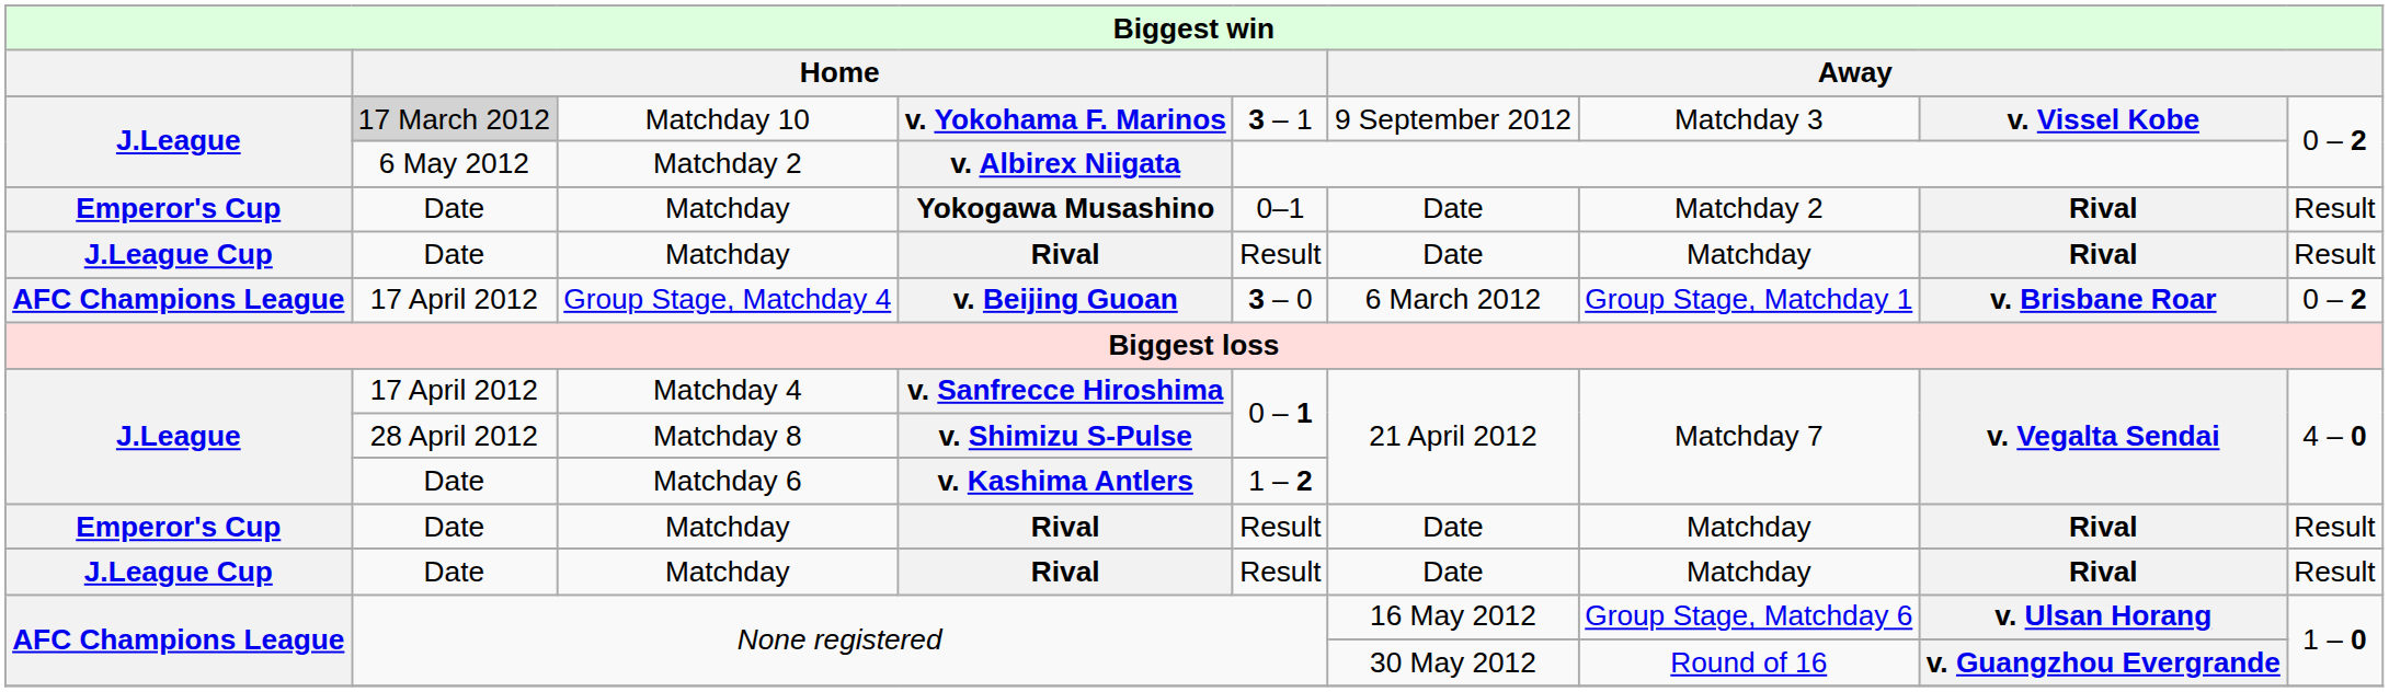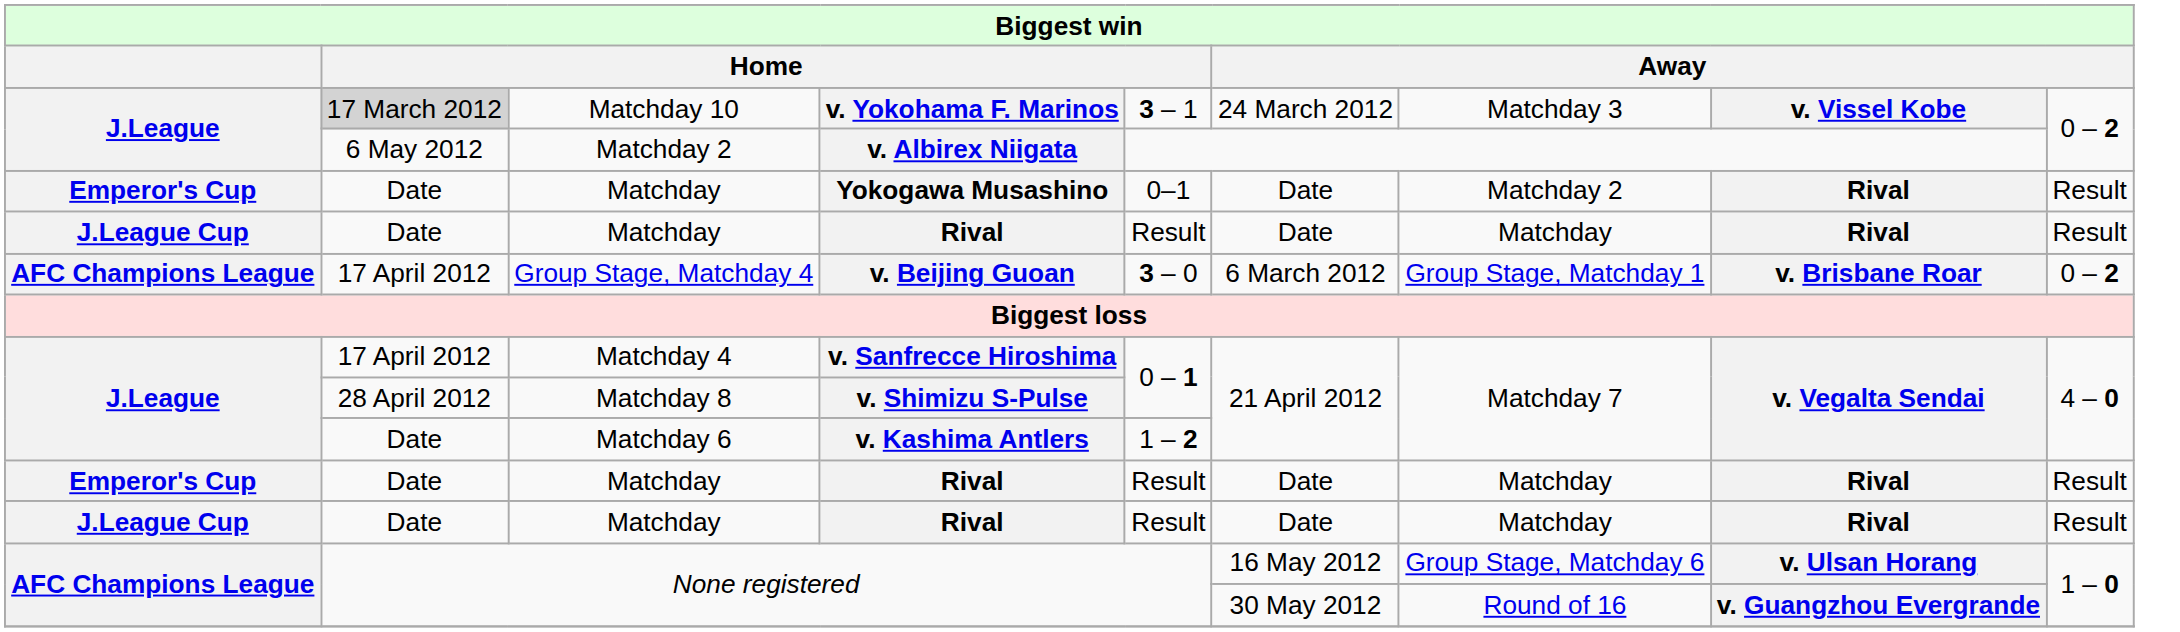 <table class="wikitable" style="font-size: 85%">
 <tr>
 <td bgcolor="#ddffdd" align="center" colspan="11"><strong>Biggest win</strong></td>
 </tr>
 <tr>
 <th></th>
 <th colspan="4">Home</th>
 <th colspan="4">Away</th>
 </tr>
 <tr>
 <th rowspan="2"><a href='#'>J.League</a></th>
 <td align="center" style="background: lightgrey;">17 March 2012</td>
 <td align="center">Matchday 10</td>
 <th>v. <a href='#'>Yokohama F. Marinos</a></th>
 <td align="center" rowspan="1"><strong>3</strong> – 1</td>
-<td align="center">9 September 2012</td>
+<td align="center">24 March 2012</td>
 <td align="center">Matchday 3</td>
 <th>v. <a href='#'>Vissel Kobe</a></th>
 <td align="center" rowspan="2">0 – <strong>2</strong></td>
 </tr>
 <tr>
 <td align="center">6 May 2012</td>
 <td align="center">Matchday 2</td>
 <th>v. <a href='#'>Albirex Niigata</a></th>
 </tr>
 <tr>
 <th><a href='#'>Emperor's Cup</a></th>
 <td align="center">Date</td>
 <td align="center">Matchday</td>
 <th>Yokogawa Musashino</th>
 <td align="center">0–1</td>
 <td align="center">Date</td>
 <td align="center">Matchday 2</td>
 <th>Rival</th>
 <td align="center">Result</td>
 </tr>
 <tr>
 <th><a href='#'>J.League Cup</a></th>
 <td align="center">Date</td>
 <td align="center">Matchday</td>
 <th>Rival</th>
 <td align="center">Result</td>
 <td align="center">Date</td>
 <td align="center">Matchday</td>
 <th>Rival</th>
 <td align="center">Result</td>
 </tr>
 <tr>
 <th><a href='#'>AFC Champions League</a></th>
 <td align="center">17 April 2012</td>
 <td align="center"><a href='#'>Group Stage, Matchday 4</a></td>
 <th>v.  <a href='#'>Beijing Guoan</a></th>
 <td align="center"><strong>3</strong> – 0</td>
 <td align="center">6 March 2012</td>
 <td align="center"><a href='#'>Group Stage, Matchday 1</a></td>
 <th>v.  <a href='#'>Brisbane Roar</a></th>
 <td align="center">0 – <strong>2</strong></td>
 </tr>
 <tr>
 <td bgcolor="#ffdddd" align="center" colspan="11"><strong>Biggest loss</strong></td>
 </tr>
 <tr>
 <th rowspan="3"><a href='#'>J.League</a></th>
 <td align="center">17 April 2012</td>
 <td align="center">Matchday 4</td>
 <th>v. <a href='#'>Sanfrecce Hiroshima</a></th>
 <td align="center" rowspan="2">0 – <strong>1</strong></td>
 <td align="center" rowspan="3">21 April 2012</td>
 <td align="center" rowspan="3">Matchday 7</td>
 <th rowspan="3">v. <a href='#'>Vegalta Sendai</a></th>
 <td align="center" rowspan="3">4 – <strong>0</strong></td>
 </tr>
 <tr>
 <td align="center">28 April 2012</td>
 <td align="center">Matchday 8</td>
 <th>v. <a href='#'>Shimizu S-Pulse</a></th>
 </tr>
 <tr>
 <td align="center">Date</td>
 <td align="center">Matchday 6</td>
 <th>v. <a href='#'>Kashima Antlers</a></th>
 <td align="center">1 – <strong>2</strong></td>
 </tr>
 <tr>
 <th><a href='#'>Emperor's Cup</a></th>
 <td align="center">Date</td>
 <td align="center">Matchday</td>
 <th>Rival</th>
 <td align="center">Result</td>
 <td align="center">Date</td>
 <td align="center">Matchday</td>
 <th>Rival</th>
 <td align="center">Result</td>
 </tr>
 <tr>
 <th><a href='#'>J.League Cup</a></th>
 <td align="center">Date</td>
 <td align="center">Matchday</td>
 <th>Rival</th>
 <td align="center">Result</td>
 <td align="center">Date</td>
 <td align="center">Matchday</td>
 <th>Rival</th>
 <td align="center">Result</td>
 </tr>
 <tr>
 <th rowspan="2"><a href='#'>AFC Champions League</a></th>
 <td align="center" colspan="4" rowspan="2"><em>None registered</em></td>
 <td align="center">16 May 2012</td>
 <td align="center"><a href='#'>Group Stage, Matchday 6</a></td>
 <th>v.  <a href='#'>Ulsan Horang</a></th>
 <td align="center" rowspan="2">1 – <strong>0</strong></td>
 </tr>
 <tr>
 <td align="center">30 May 2012</td>
 <td align="center"><a href='#'>Round of 16</a></td>
 <th>v.  <a href='#'>Guangzhou Evergrande</a></th>
 </tr>
 <tr>
 </tr>
 </table>
